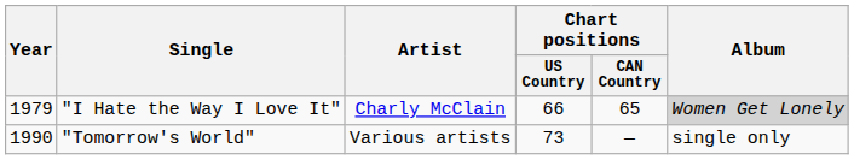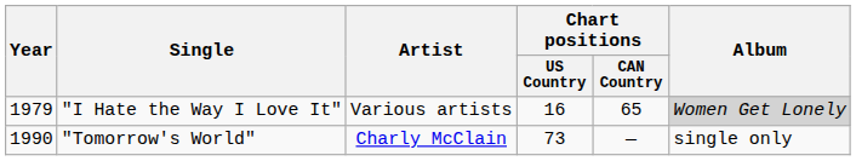 <table class="wikitable">
 <tr>
 <th rowspan="2">Year</th>
 <th rowspan="2">Single</th>
 <th rowspan="2">Artist</th>
 <th colspan="2">Chart positions</th>
 <th rowspan="2">Album</th>
 </tr>
 <tr style="font-size:smaller;">
 <th width="50">US Country</th>
 <th width="50">CAN Country</th>
 </tr>
 <tr>
 <td>1979</td>
 <td>"I Hate the Way I Love It"</td>
-<td align="center"><a href='#'>Charly McClain</a></td>
-<td align="center">66</td>
+<td align="center">Various artists</td>
+<td align="center">16</td>
 <td align="center">65</td>
 <td style="background: lightgrey;"><em>Women Get Lonely</em></td>
 </tr>
 <tr>
 <td>1990</td>
 <td>"Tomorrow's World"</td>
-<td align="center">Various artists</td>
+<td align="center"><a href='#'>Charly McClain</a></td>
 <td align="center">73</td>
 <td align="center">—</td>
 <td>single only</td>
 </tr>
 </table>
